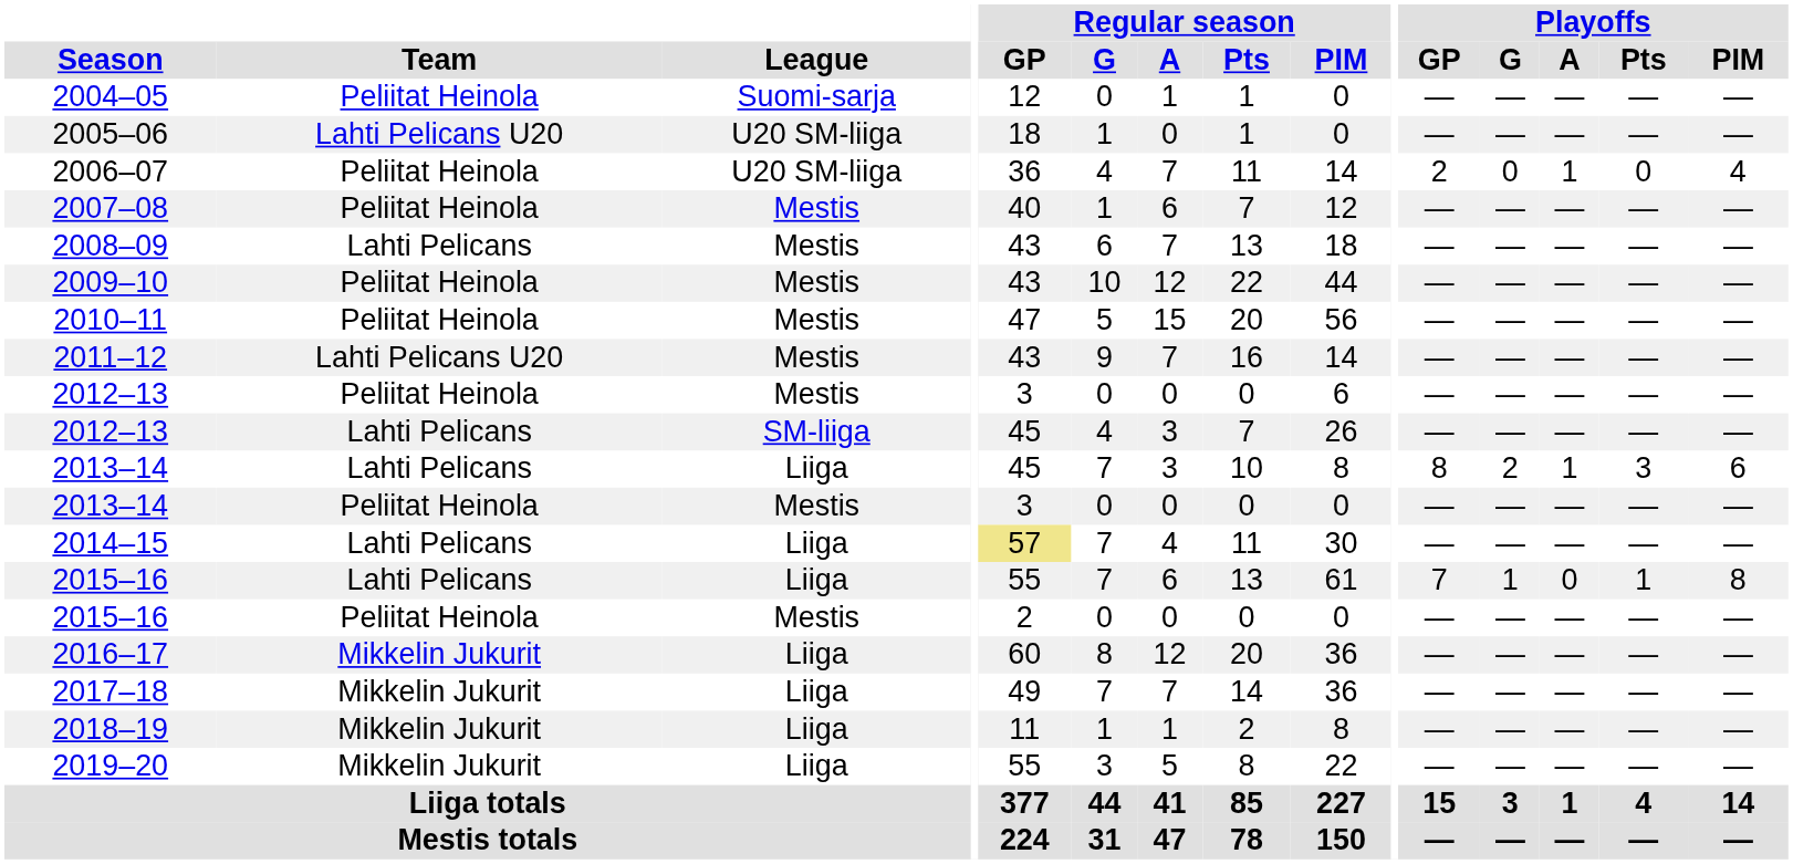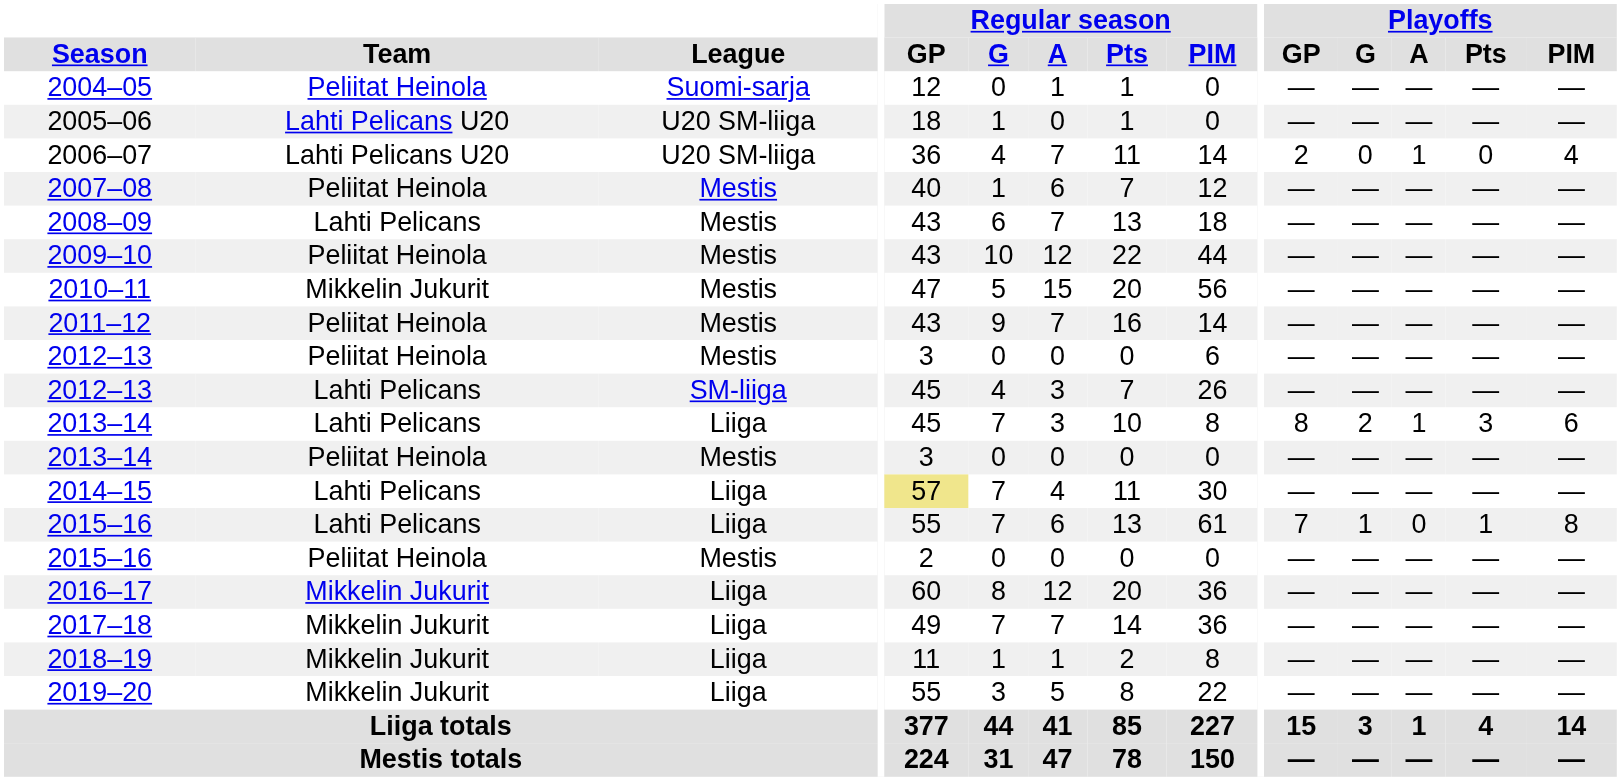 <table border="0" cellpadding="1" cellspacing="0" style="text-align:center; width:60em">
 <tr bgcolor="#e0e0e0">
 <th colspan="3" bgcolor="#ffffff"></th>
 <th rowspan="99" bgcolor="#ffffff"></th>
 <th colspan="5"><a href='#'>Regular season</a></th>
 <th rowspan="99" bgcolor="#ffffff"></th>
 <th colspan="5"><a href='#'>Playoffs</a></th>
 </tr>
 <tr bgcolor="#e0e0e0">
 <th><a href='#'>Season</a></th>
 <th>Team</th>
 <th>League</th>
 <th>GP</th>
 <th><a href='#'>G</a></th>
 <th><a href='#'>A</a></th>
 <th><a href='#'>Pts</a></th>
 <th><a href='#'>PIM</a></th>
 <th>GP</th>
 <th>G</th>
 <th>A</th>
 <th>Pts</th>
 <th>PIM</th>
 </tr>
 <tr>
 <td><a href='#'>2004–05</a></td>
 <td><a href='#'>Peliitat Heinola</a></td>
 <td><a href='#'>Suomi-sarja</a></td>
 <td>12</td>
 <td>0</td>
 <td>1</td>
 <td>1</td>
 <td>0</td>
 <td>—</td>
 <td>—</td>
 <td>—</td>
 <td>—</td>
 <td>—</td>
 </tr>
 <tr bgcolor="#f0f0f0">
 <td>2005–06</td>
 <td><a href='#'>Lahti Pelicans</a> U20</td>
 <td>U20 SM-liiga</td>
 <td>18</td>
 <td>1</td>
 <td>0</td>
 <td>1</td>
 <td>0</td>
 <td>—</td>
 <td>—</td>
 <td>—</td>
 <td>—</td>
 <td>—</td>
 </tr>
 <tr>
 <td>2006–07</td>
-<td>Peliitat Heinola</td>
+<td>Lahti Pelicans U20</td>
 <td>U20 SM-liiga</td>
 <td>36</td>
 <td>4</td>
 <td>7</td>
 <td>11</td>
 <td>14</td>
 <td>2</td>
 <td>0</td>
 <td>1</td>
 <td>0</td>
 <td>4</td>
 </tr>
 <tr bgcolor="#f0f0f0">
 <td><a href='#'>2007–08</a></td>
 <td>Peliitat Heinola</td>
 <td><a href='#'>Mestis</a></td>
 <td>40</td>
 <td>1</td>
 <td>6</td>
 <td>7</td>
 <td>12</td>
 <td>—</td>
 <td>—</td>
 <td>—</td>
 <td>—</td>
 <td>—</td>
 </tr>
 <tr>
 <td><a href='#'>2008–09</a></td>
 <td>Lahti Pelicans</td>
 <td>Mestis</td>
 <td>43</td>
 <td>6</td>
 <td>7</td>
 <td>13</td>
 <td>18</td>
 <td>—</td>
 <td>—</td>
 <td>—</td>
 <td>—</td>
 <td>—</td>
 </tr>
 <tr bgcolor="#f0f0f0">
 <td><a href='#'>2009–10</a></td>
 <td>Peliitat Heinola</td>
 <td>Mestis</td>
 <td>43</td>
 <td>10</td>
 <td>12</td>
 <td>22</td>
 <td>44</td>
 <td>—</td>
 <td>—</td>
 <td>—</td>
 <td>—</td>
 <td>—</td>
 </tr>
 <tr>
 <td><a href='#'>2010–11</a></td>
-<td>Peliitat Heinola</td>
+<td>Mikkelin Jukurit</td>
 <td>Mestis</td>
 <td>47</td>
 <td>5</td>
 <td>15</td>
 <td>20</td>
 <td>56</td>
 <td>—</td>
 <td>—</td>
 <td>—</td>
 <td>—</td>
 <td>—</td>
 </tr>
 <tr bgcolor="#f0f0f0">
 <td><a href='#'>2011–12</a></td>
-<td>Lahti Pelicans U20</td>
+<td>Peliitat Heinola</td>
 <td>Mestis</td>
 <td>43</td>
 <td>9</td>
 <td>7</td>
 <td>16</td>
 <td>14</td>
 <td>—</td>
 <td>—</td>
 <td>—</td>
 <td>—</td>
 <td>—</td>
 </tr>
 <tr>
 <td><a href='#'>2012–13</a></td>
 <td>Peliitat Heinola</td>
 <td>Mestis</td>
 <td>3</td>
 <td>0</td>
 <td>0</td>
 <td>0</td>
 <td>6</td>
 <td>—</td>
 <td>—</td>
 <td>—</td>
 <td>—</td>
 <td>—</td>
 </tr>
 <tr bgcolor="#f0f0f0">
 <td><a href='#'>2012–13</a></td>
 <td>Lahti Pelicans</td>
 <td><a href='#'>SM-liiga</a></td>
 <td>45</td>
 <td>4</td>
 <td>3</td>
 <td>7</td>
 <td>26</td>
 <td>—</td>
 <td>—</td>
 <td>—</td>
 <td>—</td>
 <td>—</td>
 </tr>
 <tr>
 <td><a href='#'>2013–14</a></td>
 <td>Lahti Pelicans</td>
 <td>Liiga</td>
 <td>45</td>
 <td>7</td>
 <td>3</td>
 <td>10</td>
 <td>8</td>
 <td>8</td>
 <td>2</td>
 <td>1</td>
 <td>3</td>
 <td>6</td>
 </tr>
 <tr bgcolor="#f0f0f0">
 <td><a href='#'>2013–14</a></td>
 <td>Peliitat Heinola</td>
 <td>Mestis</td>
 <td>3</td>
 <td>0</td>
 <td>0</td>
 <td>0</td>
 <td>0</td>
 <td>—</td>
 <td>—</td>
 <td>—</td>
 <td>—</td>
 <td>—</td>
 </tr>
 <tr>
 <td><a href='#'>2014–15</a></td>
 <td>Lahti Pelicans</td>
 <td>Liiga</td>
 <td style="background: khaki;">57</td>
 <td>7</td>
 <td>4</td>
 <td>11</td>
 <td>30</td>
 <td>—</td>
 <td>—</td>
 <td>—</td>
 <td>—</td>
 <td>—</td>
 </tr>
 <tr bgcolor="#f0f0f0">
 <td><a href='#'>2015–16</a></td>
 <td>Lahti Pelicans</td>
 <td>Liiga</td>
 <td>55</td>
 <td>7</td>
 <td>6</td>
 <td>13</td>
 <td>61</td>
 <td>7</td>
 <td>1</td>
 <td>0</td>
 <td>1</td>
 <td>8</td>
 </tr>
 <tr>
 <td><a href='#'>2015–16</a></td>
 <td>Peliitat Heinola</td>
 <td>Mestis</td>
 <td>2</td>
 <td>0</td>
 <td>0</td>
 <td>0</td>
 <td>0</td>
 <td>—</td>
 <td>—</td>
 <td>—</td>
 <td>—</td>
 <td>—</td>
 </tr>
 <tr bgcolor="#f0f0f0">
 <td><a href='#'>2016–17</a></td>
 <td><a href='#'>Mikkelin Jukurit</a></td>
 <td>Liiga</td>
 <td>60</td>
 <td>8</td>
 <td>12</td>
 <td>20</td>
 <td>36</td>
 <td>—</td>
 <td>—</td>
 <td>—</td>
 <td>—</td>
 <td>—</td>
 </tr>
 <tr>
 <td><a href='#'>2017–18</a></td>
 <td>Mikkelin Jukurit</td>
 <td>Liiga</td>
 <td>49</td>
 <td>7</td>
 <td>7</td>
 <td>14</td>
 <td>36</td>
 <td>—</td>
 <td>—</td>
 <td>—</td>
 <td>—</td>
 <td>—</td>
 </tr>
 <tr bgcolor="#f0f0f0">
 <td><a href='#'>2018–19</a></td>
 <td>Mikkelin Jukurit</td>
 <td>Liiga</td>
 <td>11</td>
 <td>1</td>
 <td>1</td>
 <td>2</td>
 <td>8</td>
 <td>—</td>
 <td>—</td>
 <td>—</td>
 <td>—</td>
 <td>—</td>
 </tr>
 <tr>
 <td><a href='#'>2019–20</a></td>
 <td>Mikkelin Jukurit</td>
 <td>Liiga</td>
 <td>55</td>
 <td>3</td>
 <td>5</td>
 <td>8</td>
 <td>22</td>
 <td>—</td>
 <td>—</td>
 <td>—</td>
 <td>—</td>
 <td>—</td>
 </tr>
 <tr>
 </tr>
 <tr ALIGN="center" bgcolor="#e0e0e0">
 <th colspan="3">Liiga totals</th>
 <th ALIGN="center">377</th>
 <th ALIGN="center">44</th>
 <th ALIGN="center">41</th>
 <th ALIGN="center">85</th>
 <th ALIGN="center">227</th>
 <th ALIGN="center">15</th>
 <th ALIGN="center">3</th>
 <th ALIGN="center">1</th>
 <th ALIGN="center">4</th>
 <th ALIGN="center">14</th>
 </tr>
 <tr>
 </tr>
 <tr ALIGN="center" bgcolor="#e0e0e0">
 <th colspan="3">Mestis totals</th>
 <th ALIGN="center">224</th>
 <th ALIGN="center">31</th>
 <th ALIGN="center">47</th>
 <th ALIGN="center">78</th>
 <th ALIGN="center">150</th>
 <th ALIGN="center">—</th>
 <th ALIGN="center">—</th>
 <th ALIGN="center">—</th>
 <th ALIGN="center">—</th>
 <th ALIGN="center">—</th>
 </tr>
 </table>
